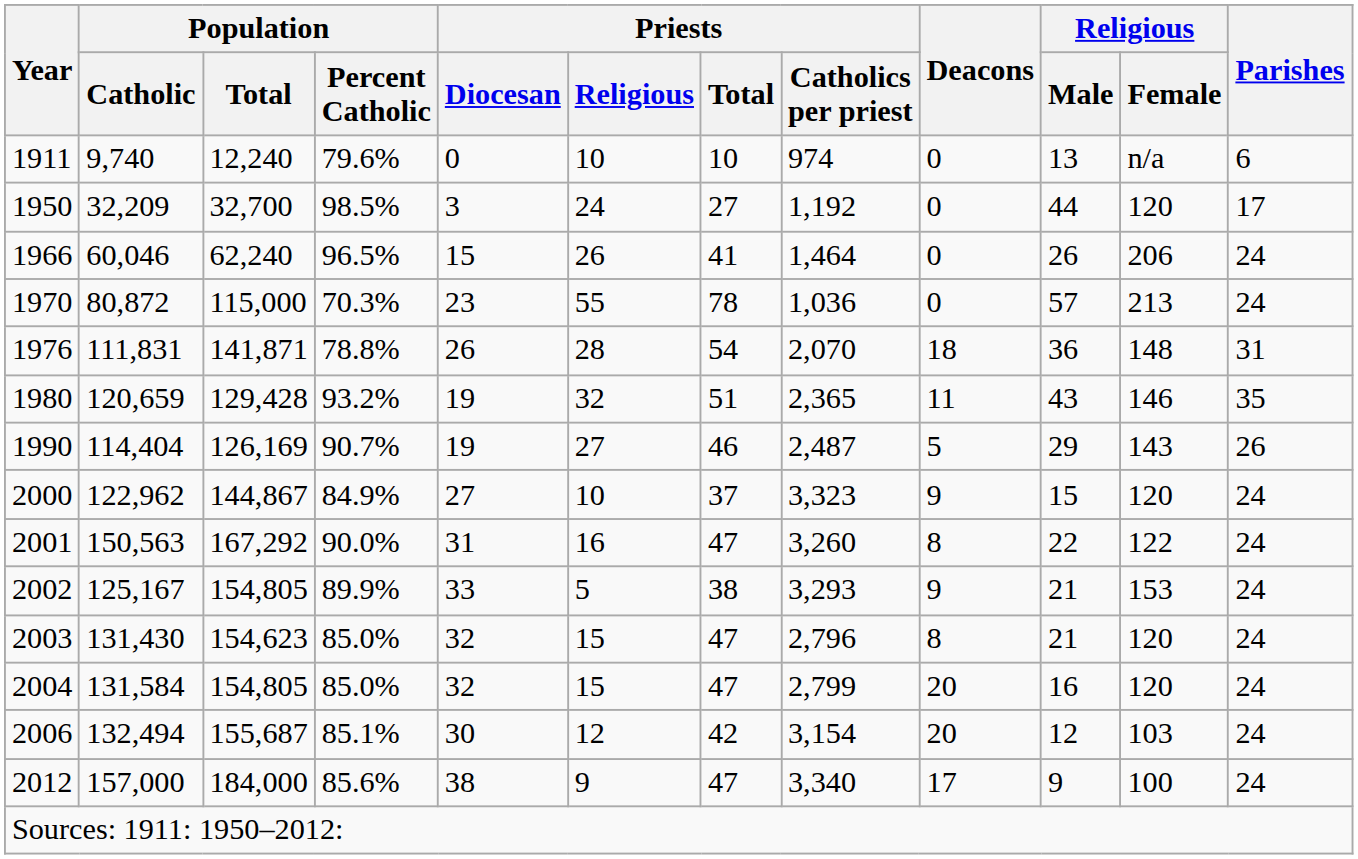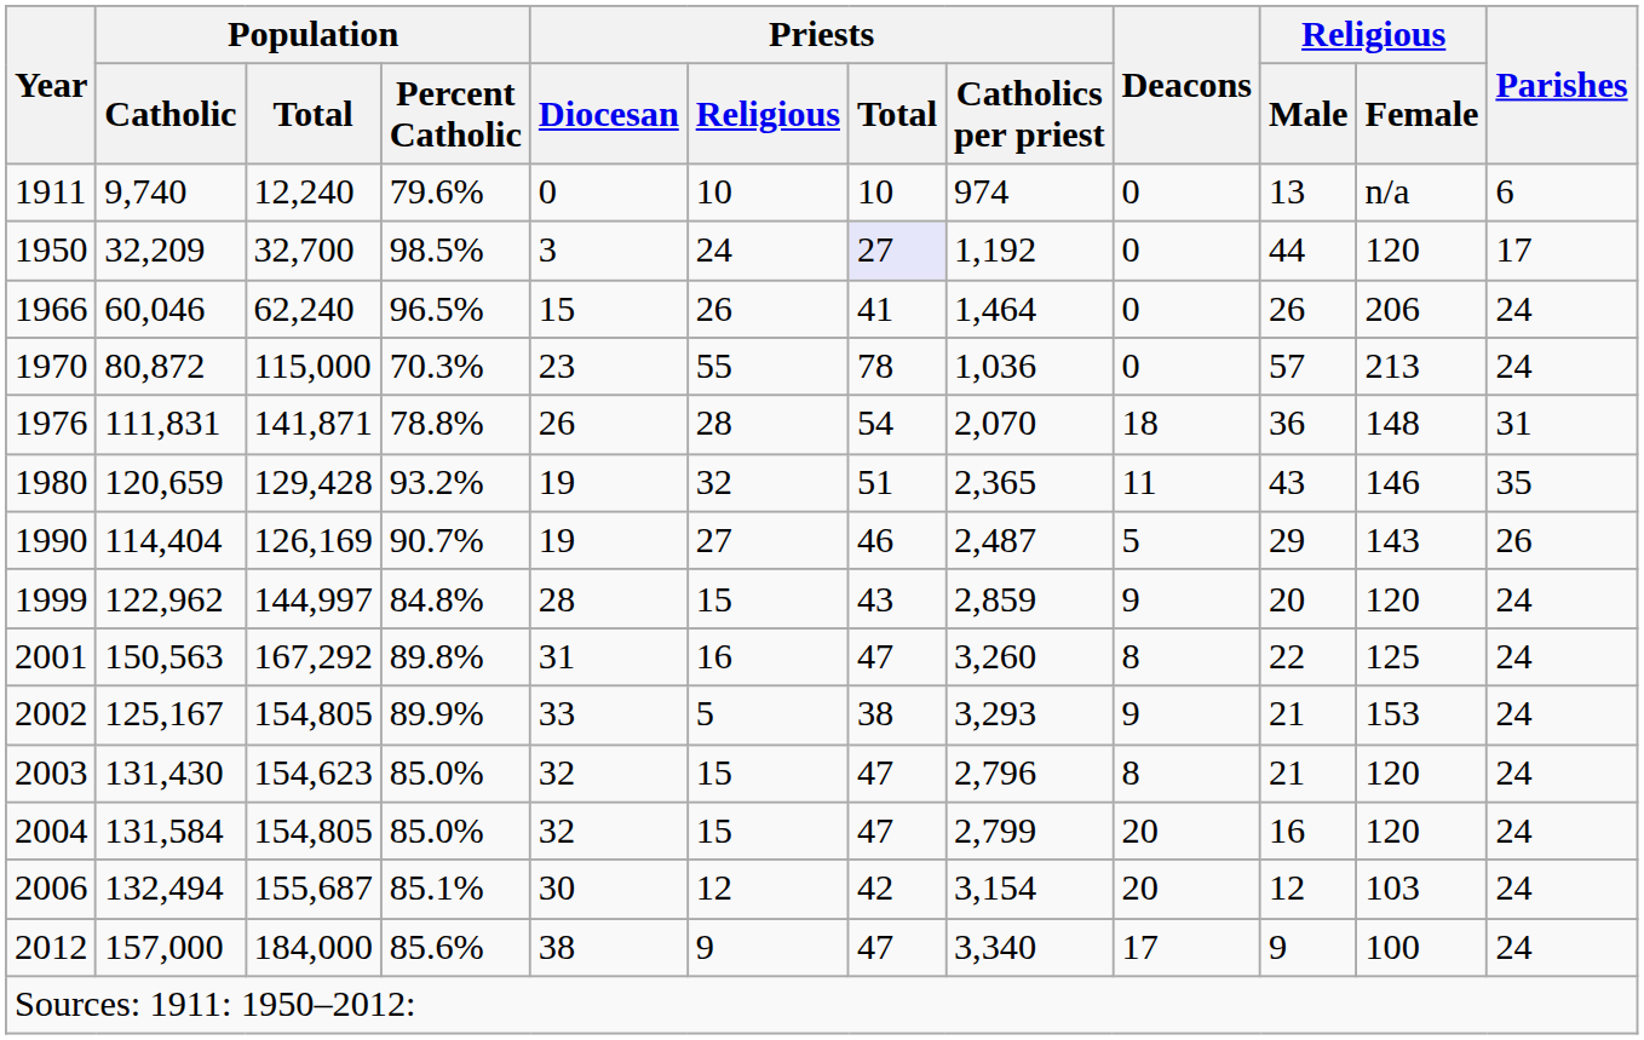 <table class="wikitable">
 <tr>
 <th rowspan="2">Year</th>
 <th colspan="3">Population</th>
 <th colspan="4">Priests</th>
 <th rowspan="2">Deacons</th>
 <th colspan="2"><a href='#'>Religious</a></th>
 <th rowspan="2"><a href='#'>Parishes</a></th>
 </tr>
 <tr>
 <th>Catholic</th>
 <th>Total</th>
 <th>Percent<br>Catholic</th>
 <th><a href='#'>Diocesan</a></th>
 <th><a href='#'>Religious</a></th>
 <th>Total</th>
 <th>Catholics<br>per priest</th>
 <th>Male</th>
 <th>Female</th>
 </tr>
 <tr>
 <td>1911</td>
 <td>9,740</td>
 <td>12,240</td>
 <td>79.6%</td>
 <td>0</td>
 <td>10</td>
 <td>10</td>
 <td>974</td>
 <td>0</td>
 <td>13</td>
 <td>n/a</td>
 <td>6</td>
 </tr>
 <tr>
 <td>1950</td>
 <td>32,209</td>
 <td>32,700</td>
 <td>98.5%</td>
 <td>3</td>
 <td>24</td>
-<td>27</td>
+<td style="background: lavender;">27</td>
 <td>1,192</td>
 <td>0</td>
 <td>44</td>
 <td>120</td>
 <td>17</td>
 </tr>
 <tr>
 <td>1966</td>
 <td>60,046</td>
 <td>62,240</td>
 <td>96.5%</td>
 <td>15</td>
 <td>26</td>
 <td>41</td>
 <td>1,464</td>
 <td>0</td>
 <td>26</td>
 <td>206</td>
 <td>24</td>
 </tr>
 <tr>
 <td>1970</td>
 <td>80,872</td>
 <td>115,000</td>
 <td>70.3%</td>
 <td>23</td>
 <td>55</td>
 <td>78</td>
 <td>1,036</td>
 <td>0</td>
 <td>57</td>
 <td>213</td>
 <td>24</td>
 </tr>
 <tr>
 <td>1976</td>
 <td>111,831</td>
 <td>141,871</td>
 <td>78.8%</td>
 <td>26</td>
 <td>28</td>
 <td>54</td>
 <td>2,070</td>
 <td>18</td>
 <td>36</td>
 <td>148</td>
 <td>31</td>
 </tr>
 <tr>
 <td>1980</td>
 <td>120,659</td>
 <td>129,428</td>
 <td>93.2%</td>
 <td>19</td>
 <td>32</td>
 <td>51</td>
 <td>2,365</td>
 <td>11</td>
 <td>43</td>
 <td>146</td>
 <td>35</td>
 </tr>
 <tr>
 <td>1990</td>
 <td>114,404</td>
 <td>126,169</td>
 <td>90.7%</td>
 <td>19</td>
 <td>27</td>
 <td>46</td>
 <td>2,487</td>
 <td>5</td>
 <td>29</td>
 <td>143</td>
 <td>26</td>
 </tr>
 <tr>
-<td>2000</td>
+<td>1999</td>
 <td>122,962</td>
-<td>144,867</td>
-<td>84.9%</td>
-<td>27</td>
-<td>10</td>
-<td>37</td>
-<td>3,323</td>
+<td>144,997</td>
+<td>84.8%</td>
+<td>28</td>
+<td>15</td>
+<td>43</td>
+<td>2,859</td>
 <td>9</td>
-<td>15</td>
+<td>20</td>
 <td>120</td>
 <td>24</td>
 </tr>
 <tr>
 <td>2001</td>
 <td>150,563</td>
 <td>167,292</td>
-<td>90.0%</td>
+<td>89.8%</td>
 <td>31</td>
 <td>16</td>
 <td>47</td>
 <td>3,260</td>
 <td>8</td>
 <td>22</td>
-<td>122</td>
+<td>125</td>
 <td>24</td>
 </tr>
 <tr>
 <td>2002</td>
 <td>125,167</td>
 <td>154,805</td>
 <td>89.9%</td>
 <td>33</td>
 <td>5</td>
 <td>38</td>
 <td>3,293</td>
 <td>9</td>
 <td>21</td>
 <td>153</td>
 <td>24</td>
 </tr>
 <tr>
 <td>2003</td>
 <td>131,430</td>
 <td>154,623</td>
 <td>85.0%</td>
 <td>32</td>
 <td>15</td>
 <td>47</td>
 <td>2,796</td>
 <td>8</td>
 <td>21</td>
 <td>120</td>
 <td>24</td>
 </tr>
 <tr>
 <td>2004</td>
 <td>131,584</td>
 <td>154,805</td>
 <td>85.0%</td>
 <td>32</td>
 <td>15</td>
 <td>47</td>
 <td>2,799</td>
 <td>20</td>
 <td>16</td>
 <td>120</td>
 <td>24</td>
 </tr>
 <tr>
 <td>2006</td>
 <td>132,494</td>
 <td>155,687</td>
 <td>85.1%</td>
 <td>30</td>
 <td>12</td>
 <td>42</td>
 <td>3,154</td>
 <td>20</td>
 <td>12</td>
 <td>103</td>
 <td>24</td>
 </tr>
 <tr>
 <td>2012</td>
 <td>157,000</td>
 <td>184,000</td>
 <td>85.6%</td>
 <td>38</td>
 <td>9</td>
 <td>47</td>
 <td>3,340</td>
 <td>17</td>
 <td>9</td>
 <td>100</td>
 <td>24</td>
 </tr>
 <tr>
 <td colspan="12">Sources: 1911: 1950–2012:</td>
 </tr>
 </table>
